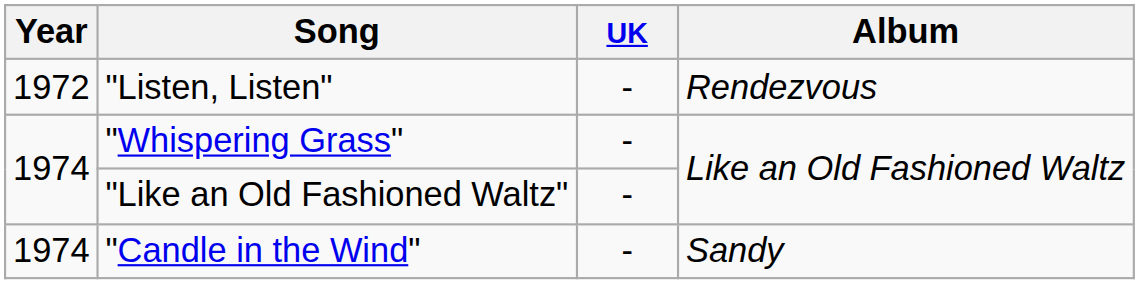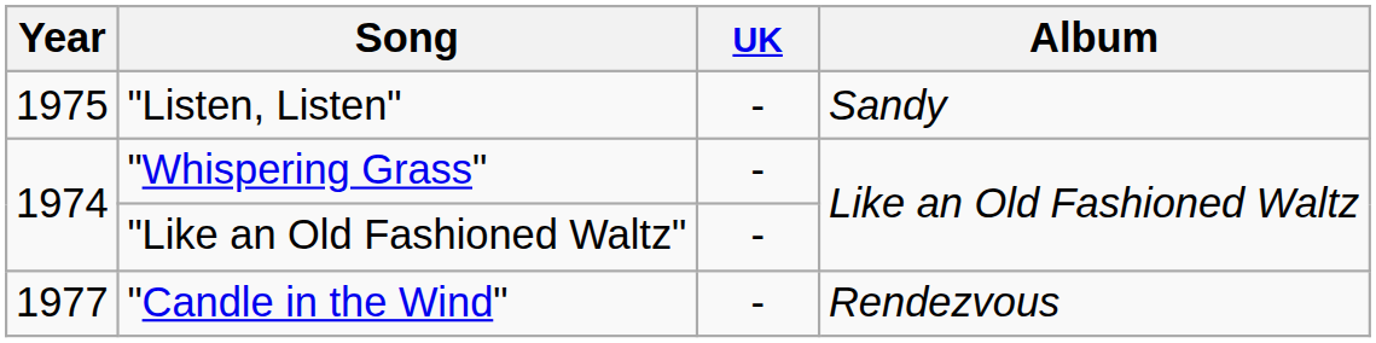 <table class="wikitable">
 <tr>
 <th>Year</th>
 <th>Song</th>
 <th width="40"><small><a href='#'>UK</a></small></th>
 <th>Album</th>
 </tr>
 <tr>
-<td>1972</td>
+<td>1975</td>
 <td>"Listen, Listen"</td>
 <td style="text-align:center;">-</td>
-<td><em>Rendezvous</em></td>
+<td><em>Sandy</em></td>
 </tr>
 <tr>
 <td rowspan="2">1974</td>
 <td>"<a href='#'>Whispering Grass</a>"</td>
 <td style="text-align:center;">-</td>
 <td rowspan="2"><em>Like an Old Fashioned Waltz</em></td>
 </tr>
 <tr>
 <td>"Like an Old Fashioned Waltz"</td>
 <td style="text-align:center;">-</td>
 </tr>
 <tr>
-<td>1974</td>
+<td>1977</td>
 <td>"<a href='#'>Candle in the Wind</a>"</td>
 <td style="text-align:center;">-</td>
-<td><em>Sandy</em></td>
+<td><em>Rendezvous</em></td>
 </tr>
 </table>
